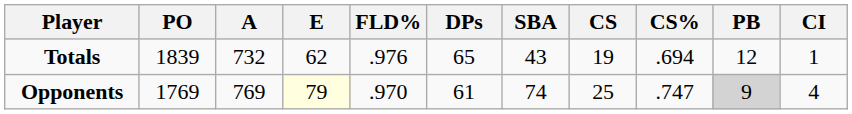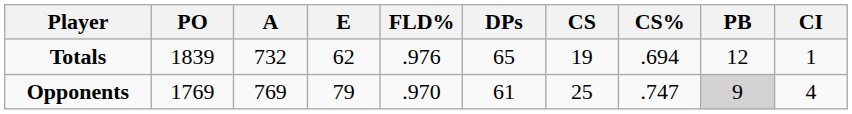 <table class="wikitable sortable">
 <tr>
 <th bgcolor="#DDDDFF" width="16%">Player</th>
 <th bgcolor="#DDDDFF" width="9%">PO</th>
 <th bgcolor="#DDDDFF" width="8%">A</th>
 <th bgcolor="#DDDDFF" width="8%">E</th>
 <th bgcolor="#DDDDFF" width="9%">FLD%</th>
 <th bgcolor="#DDDDFF" width="9%">DPs</th>
-<th bgcolor="#DDDDFF" width="8%">SBA</th>
 <th bgcolor="#DDDDFF" width="8%">CS</th>
 <th bgcolor="#DDDDFF" width="9%">CS%</th>
 <th bgcolor="#DDDDFF" width="8%">PB</th>
 <th bgcolor="#DDDDFF" width="8%">CI</th>
 </tr>
 <tr align="center">
 <td><strong>Totals</strong></td>
 <td>1839</td>
 <td>732</td>
 <td>62</td>
 <td>.976</td>
 <td>65</td>
-<td>43</td>
 <td>19</td>
 <td>.694</td>
 <td>12</td>
 <td>1</td>
 </tr>
 <tr align="center">
 <td><strong>Opponents</strong></td>
 <td>1769</td>
 <td>769</td>
-<td style="background: lightyellow;">79</td>
+<td>79</td>
 <td>.970</td>
 <td>61</td>
-<td>74</td>
 <td>25</td>
 <td>.747</td>
 <td style="background: lightgrey;">9</td>
 <td>4</td>
 </tr>
 </table>
